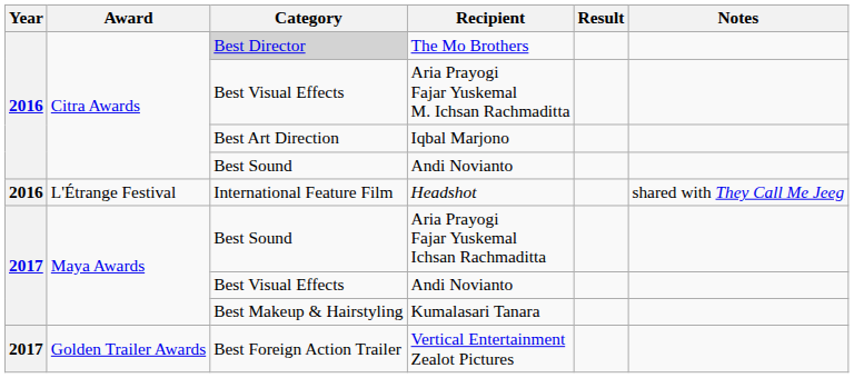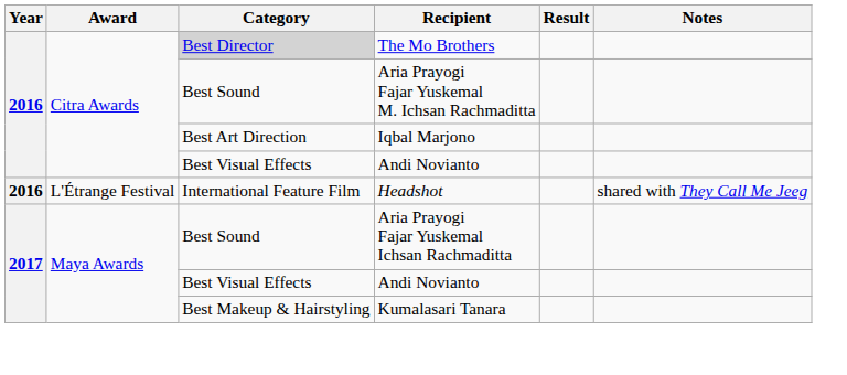 <table class="wikitable sortable">
 <tr>
 <th>Year</th>
 <th>Award</th>
 <th>Category</th>
 <th>Recipient</th>
 <th>Result</th>
 <th>Notes</th>
 </tr>
 <tr>
 <th rowspan="4"><a href='#'>2016</a></th>
 <td rowspan="4"><a href='#'>Citra Awards</a></td>
 <td style="background: lightgrey;"><a href='#'>Best Director</a></td>
 <td><a href='#'>The Mo Brothers</a></td>
 <td></td>
 <td></td>
 </tr>
 <tr>
-<td>Best Visual Effects</td>
+<td>Best Sound</td>
 <td>Aria Prayogi<br>Fajar Yuskemal<br>M. Ichsan Rachmaditta</td>
 <td></td>
 <td></td>
 </tr>
 <tr>
 <td>Best Art Direction</td>
 <td>Iqbal Marjono</td>
 <td></td>
 <td></td>
 </tr>
 <tr>
-<td>Best Sound</td>
+<td>Best Visual Effects</td>
 <td>Andi Novianto</td>
 <td></td>
 <td></td>
 </tr>
 <tr>
 <th>2016</th>
 <td>L'Étrange Festival</td>
 <td>International Feature Film</td>
 <td><em>Headshot</em></td>
 <td></td>
 <td>shared with <em><a href='#'>They Call Me Jeeg</a></em></td>
 </tr>
 <tr>
 <th rowspan="3"><a href='#'>2017</a></th>
 <td rowspan="3"><a href='#'>Maya Awards</a></td>
 <td>Best Sound</td>
 <td>Aria Prayogi<br>Fajar Yuskemal<br>Ichsan Rachmaditta</td>
 <td></td>
 <td></td>
 </tr>
 <tr>
 <td>Best Visual Effects</td>
 <td>Andi Novianto</td>
 <td></td>
 <td></td>
 </tr>
 <tr>
 <td>Best Makeup & Hairstyling</td>
 <td>Kumalasari Tanara</td>
 <td></td>
 <td></td>
 </tr>
-<tr>
-<th>2017</th>
-<td><a href='#'>Golden Trailer Awards</a></td>
-<td>Best Foreign Action Trailer</td>
-<td><a href='#'>Vertical Entertainment</a><br>Zealot Pictures</td>
-<td></td>
-<td></td>
-</tr>
 </table>
